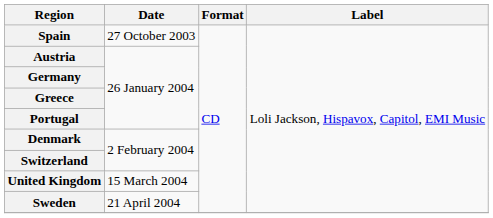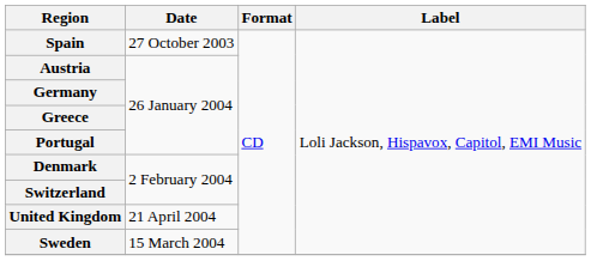 <table class="wikitable plainrowheaders">
 <tr>
 <th scope="col">Region</th>
 <th scope="col">Date</th>
 <th scope="col">Format</th>
 <th scope="col">Label</th>
 </tr>
 <tr>
 <th scope="row">Spain</th>
 <td rowspan="1">27 October 2003</td>
 <td rowspan="9"><a href='#'>CD</a></td>
 <td rowspan="9">Loli Jackson, <a href='#'>Hispavox</a>, <a href='#'>Capitol</a>, <a href='#'>EMI Music</a></td>
 </tr>
 <tr>
 <th scope="row">Austria</th>
 <td rowspan="4">26 January 2004</td>
 </tr>
 <tr>
 <th scope="row">Germany</th>
 </tr>
 <tr>
 <th scope="row">Greece</th>
 </tr>
 <tr>
 <th scope="row">Portugal</th>
 </tr>
 <tr>
 <th scope="row">Denmark</th>
 <td rowspan="2">2 February 2004</td>
 </tr>
 <tr>
 <th scope="row">Switzerland</th>
 </tr>
 <tr>
 <th scope="row">United Kingdom</th>
-<td rowspan="1">15 March 2004</td>
+<td rowspan="1">21 April 2004</td>
 </tr>
 <tr>
 <th scope="row">Sweden</th>
-<td rowspan="1">21 April 2004</td>
+<td rowspan="1">15 March 2004</td>
 </tr>
 <tr>
 </tr>
 </table>
